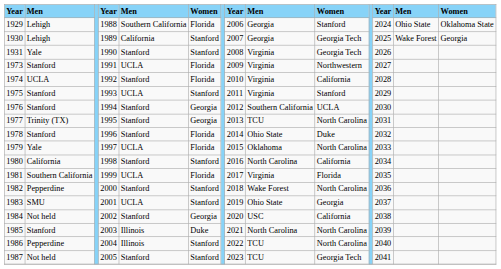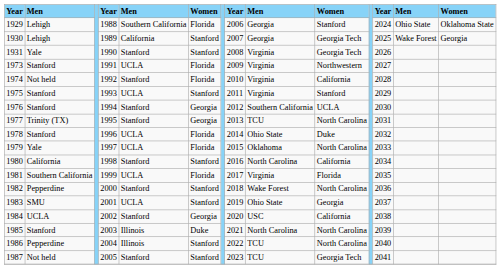 <table class="wikitable" style="font-size:85%;">
 <tr ! style="background-color: #87D3F8;">
 <td><strong>Year</strong></td>
 <td><strong>Men</strong></td>
 <td rowspan=19></td>
 <td><strong>Year</strong></td>
 <td><strong>Men</strong></td>
 <td><strong>Women</strong></td>
 <td rowspan=19></td>
 <td><strong>Year</strong></td>
 <td><strong>Men</strong></td>
 <td><strong>Women</strong></td>
 <td rowspan=19></td>
 <td><strong>Year</strong></td>
 <td><strong>Men</strong></td>
 <td><strong>Women</strong></td>
 </tr>
 <tr --->
 <td>1929</td>
 <td>Lehigh</td>
 <td>1988</td>
 <td>Southern California</td>
 <td>Florida</td>
 <td>2006</td>
 <td>Georgia</td>
 <td>Stanford</td>
 <td>2024</td>
 <td>Ohio State</td>
 <td>Oklahoma State</td>
 </tr>
 <tr --->
 <td>1930</td>
 <td>Lehigh</td>
 <td>1989</td>
 <td>California</td>
 <td>Stanford</td>
 <td>2007</td>
 <td>Georgia</td>
 <td>Georgia Tech</td>
 <td>2025</td>
 <td>Wake Forest</td>
 <td>Georgia</td>
 </tr>
 <tr --->
 <td>1931</td>
 <td>Yale</td>
 <td>1990</td>
 <td>Stanford</td>
 <td>Stanford</td>
 <td>2008</td>
 <td>Virginia</td>
 <td>Georgia Tech</td>
 <td>2026</td>
 <td></td>
 <td></td>
 </tr>
 <tr --->
 <td>1973</td>
 <td>Stanford</td>
 <td>1991</td>
 <td>UCLA</td>
 <td>Florida</td>
 <td>2009</td>
 <td>Virginia</td>
 <td>Northwestern</td>
 <td>2027</td>
 <td></td>
 <td></td>
 </tr>
 <tr --->
 <td>1974</td>
-<td>UCLA</td>
+<td>Not held</td>
 <td>1992</td>
 <td>Stanford</td>
 <td>Florida</td>
 <td>2010</td>
 <td>Virginia</td>
 <td>California</td>
 <td>2028</td>
 <td></td>
 <td></td>
 </tr>
 <tr --->
 <td>1975</td>
 <td>Stanford</td>
 <td>1993</td>
 <td>UCLA</td>
 <td>Stanford</td>
 <td>2011</td>
 <td>Virginia</td>
 <td>Stanford</td>
 <td>2029</td>
 <td></td>
 <td></td>
 </tr>
 <tr --->
 <td>1976</td>
 <td>Stanford</td>
 <td>1994</td>
 <td>Stanford</td>
 <td>Georgia</td>
 <td>2012</td>
 <td>Southern California</td>
 <td>UCLA</td>
 <td>2030</td>
 <td></td>
 <td></td>
 </tr>
 <tr --->
 <td>1977</td>
 <td>Trinity (TX)</td>
 <td>1995</td>
 <td>Stanford</td>
 <td>Georgia</td>
 <td>2013</td>
 <td>TCU</td>
 <td>North Carolina</td>
 <td>2031</td>
 <td></td>
 <td></td>
 </tr>
 <tr --->
 <td>1978</td>
 <td>Stanford</td>
 <td>1996</td>
-<td>Stanford</td>
+<td>UCLA</td>
 <td>Florida</td>
 <td>2014</td>
 <td>Ohio State</td>
 <td>Duke</td>
 <td>2032</td>
 <td></td>
 <td></td>
 </tr>
 <tr --->
 <td>1979</td>
 <td>Yale</td>
 <td>1997</td>
 <td>UCLA</td>
 <td>Florida</td>
 <td>2015</td>
 <td>Oklahoma</td>
 <td>North Carolina</td>
 <td>2033</td>
 <td></td>
 <td></td>
 </tr>
 <tr --->
 <td>1980</td>
 <td>California</td>
 <td>1998</td>
 <td>Stanford</td>
 <td>Stanford</td>
 <td>2016</td>
 <td>North Carolina</td>
 <td>California</td>
 <td>2034</td>
 <td></td>
 <td></td>
 </tr>
 <tr --->
 <td>1981</td>
 <td>Southern California</td>
 <td>1999</td>
 <td>UCLA</td>
 <td>Florida</td>
 <td>2017</td>
 <td>Virginia</td>
 <td>Florida</td>
 <td>2035</td>
 <td></td>
 <td></td>
 </tr>
 <tr --->
 <td>1982</td>
 <td>Pepperdine</td>
 <td>2000</td>
 <td>Stanford</td>
 <td>Stanford</td>
 <td>2018</td>
 <td>Wake Forest</td>
 <td>North Carolina</td>
 <td>2036</td>
 <td></td>
 <td></td>
 </tr>
 <tr --->
 <td>1983</td>
 <td>SMU</td>
 <td>2001</td>
 <td>UCLA</td>
 <td>Stanford</td>
 <td>2019</td>
 <td>Ohio State</td>
 <td>Georgia</td>
 <td>2037</td>
 <td></td>
 <td></td>
 </tr>
 <tr --->
 <td>1984</td>
-<td>Not held</td>
+<td>UCLA</td>
 <td>2002</td>
 <td>Stanford</td>
 <td>Georgia</td>
 <td>2020</td>
 <td>USC</td>
 <td>California</td>
 <td>2038</td>
 <td></td>
 <td></td>
 </tr>
 <tr --->
 <td>1985</td>
 <td>Stanford</td>
 <td>2003</td>
 <td>Illinois</td>
 <td>Duke</td>
 <td>2021</td>
 <td>North Carolina</td>
 <td>North Carolina</td>
 <td>2039</td>
 <td></td>
 <td></td>
 </tr>
 <tr --->
 <td>1986</td>
 <td>Pepperdine</td>
 <td>2004</td>
 <td>Illinois</td>
 <td>Stanford</td>
 <td>2022</td>
 <td>TCU</td>
 <td>North Carolina</td>
 <td>2040</td>
 <td></td>
 <td></td>
 </tr>
 <tr --->
 <td>1987</td>
 <td>Not held</td>
 <td>2005</td>
 <td>Stanford</td>
 <td>Stanford</td>
 <td>2023</td>
 <td>TCU</td>
 <td>Georgia Tech</td>
 <td>2041</td>
 <td></td>
 <td></td>
 </tr>
 <tr --->
 </tr>
 </table>
